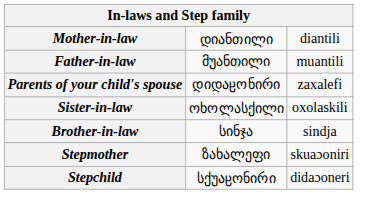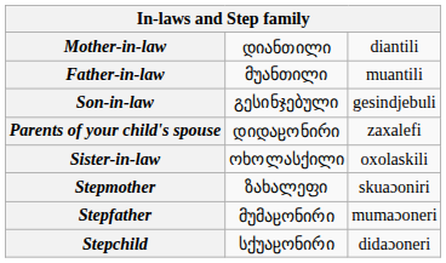 <table class="wikitable" style="text-align:center;">
 <tr>
 <th colspan="3">In-laws and Step family</th>
 </tr>
 <tr>
 <th><em>Mother-in-law</em></th>
 <td>დიანთილი</td>
 <td>diantili</td>
 </tr>
 <tr>
 <th><em>Father-in-law</em></th>
 <td>მუანთილი</td>
 <td>muantili</td>
 </tr>
 <tr>
+<th><em>Son-in-law</em></th>
+<td>გესინჯებული</td>
+<td>gesindjebuli</td>
+</tr>
+<tr>
 <th><em>Parents of your child's spouse</em></th>
 <td>დიდაჸონირი</td>
 <td>zaxalefi</td>
 </tr>
 <tr>
 <th><em>Sister-in-law</em></th>
 <td>ოხოლასქილი</td>
 <td>oxolaskili</td>
 </tr>
 <tr>
-<th><em>Brother-in-law</em></th>
-<td>სინჯა</td>
-<td>sindja</td>
-</tr>
-<tr>
 <th><em>Stepmother</em></th>
 <td>ზახალეფი</td>
 <td>skuaɔoniri</td>
+</tr>
+<tr>
+<th><em>Stepfather</em></th>
+<td>მუმაჸონირი</td>
+<td>mumaɔoneri</td>
 </tr>
 <tr>
 <th><em>Stepchild</em></th>
 <td>სქუაჸონირი</td>
 <td>didaɔoneri</td>
 </tr>
 </table>
